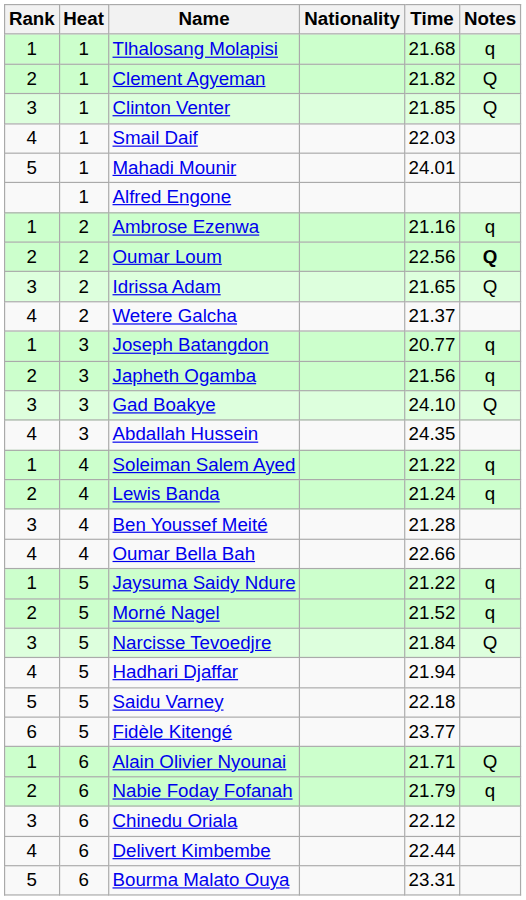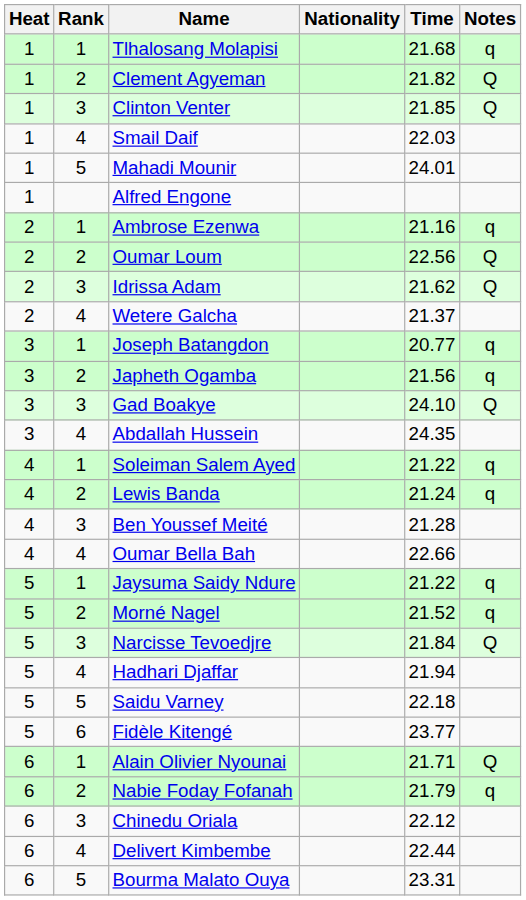 <table class="wikitable sortable" style="text-align:center">
 <tr>
+<th>Heat</th>
 <th>Rank</th>
-<th>Heat</th>
 <th>Name</th>
 <th>Nationality</th>
 <th>Time</th>
 <th>Notes</th>
 </tr>
 <tr bgcolor=ccffcc>
 <td>1</td>
 <td>1</td>
 <td align=left><a href='#'>Tlhalosang Molapisi</a></td>
 <td align=left></td>
 <td>21.68</td>
 <td>q</td>
 </tr>
 <tr bgcolor=ccffcc>
+<td>1</td>
 <td>2</td>
-<td>1</td>
 <td align=left><a href='#'>Clement Agyeman</a></td>
 <td align=left></td>
 <td>21.82</td>
 <td>Q</td>
 </tr>
 <tr bgcolor=ddffdd>
+<td>1</td>
 <td>3</td>
-<td>1</td>
 <td align=left><a href='#'>Clinton Venter</a></td>
 <td align=left></td>
 <td>21.85</td>
 <td>Q</td>
 </tr>
 <tr>
+<td>1</td>
 <td>4</td>
-<td>1</td>
 <td align=left><a href='#'>Smail Daif</a></td>
 <td align=left></td>
 <td>22.03</td>
 <td></td>
 </tr>
 <tr>
+<td>1</td>
 <td>5</td>
-<td>1</td>
 <td align=left><a href='#'>Mahadi Mounir</a></td>
 <td align=left></td>
 <td>24.01</td>
 <td></td>
 </tr>
 <tr>
+<td>1</td>
 <td></td>
-<td>1</td>
 <td align=left><a href='#'>Alfred Engone</a></td>
 <td align=left></td>
 <td></td>
 <td></td>
 </tr>
 <tr bgcolor=ccffcc>
+<td>2</td>
 <td>1</td>
-<td>2</td>
 <td align=left><a href='#'>Ambrose Ezenwa</a></td>
 <td align=left></td>
 <td>21.16</td>
 <td>q</td>
 </tr>
 <tr bgcolor=ccffcc>
 <td>2</td>
 <td>2</td>
 <td align=left><a href='#'>Oumar Loum</a></td>
 <td align=left></td>
 <td>22.56</td>
-<td><strong>Q</strong></td>
+<td>Q</td>
 </tr>
 <tr bgcolor=ddffdd>
+<td>2</td>
 <td>3</td>
-<td>2</td>
 <td align=left><a href='#'>Idrissa Adam</a></td>
 <td align=left></td>
-<td>21.65</td>
+<td>21.62</td>
 <td>Q</td>
 </tr>
 <tr>
+<td>2</td>
 <td>4</td>
-<td>2</td>
 <td align=left><a href='#'>Wetere Galcha</a></td>
 <td align=left></td>
 <td>21.37</td>
 <td></td>
 </tr>
 <tr bgcolor=ccffcc>
+<td>3</td>
 <td>1</td>
-<td>3</td>
 <td align=left><a href='#'>Joseph Batangdon</a></td>
 <td align=left></td>
 <td>20.77</td>
 <td>q</td>
 </tr>
 <tr bgcolor=ccffcc>
+<td>3</td>
 <td>2</td>
-<td>3</td>
 <td align=left><a href='#'>Japheth Ogamba</a></td>
 <td align=left></td>
 <td>21.56</td>
 <td>q</td>
 </tr>
 <tr bgcolor=ddffdd>
 <td>3</td>
 <td>3</td>
 <td align=left><a href='#'>Gad Boakye</a></td>
 <td align=left></td>
 <td>24.10</td>
 <td>Q</td>
 </tr>
 <tr>
+<td>3</td>
 <td>4</td>
-<td>3</td>
 <td align=left><a href='#'>Abdallah Hussein</a></td>
 <td align=left></td>
 <td>24.35</td>
 <td></td>
 </tr>
 <tr bgcolor=ccffcc>
+<td>4</td>
 <td>1</td>
-<td>4</td>
 <td align=left><a href='#'>Soleiman Salem Ayed</a></td>
 <td align=left></td>
 <td>21.22</td>
 <td>q</td>
 </tr>
 <tr bgcolor=ccffcc>
+<td>4</td>
 <td>2</td>
-<td>4</td>
 <td align=left><a href='#'>Lewis Banda</a></td>
 <td align=left></td>
 <td>21.24</td>
 <td>q</td>
 </tr>
 <tr>
+<td>4</td>
 <td>3</td>
-<td>4</td>
 <td align=left><a href='#'>Ben Youssef Meité</a></td>
 <td align=left></td>
 <td>21.28</td>
 <td></td>
 </tr>
 <tr>
 <td>4</td>
 <td>4</td>
 <td align=left><a href='#'>Oumar Bella Bah</a></td>
 <td align=left></td>
 <td>22.66</td>
 <td></td>
 </tr>
 <tr bgcolor=ccffcc>
+<td>5</td>
 <td>1</td>
-<td>5</td>
 <td align=left><a href='#'>Jaysuma Saidy Ndure</a></td>
 <td align=left></td>
 <td>21.22</td>
 <td>q</td>
 </tr>
 <tr bgcolor=ccffcc>
+<td>5</td>
 <td>2</td>
-<td>5</td>
 <td align=left><a href='#'>Morné Nagel</a></td>
 <td align=left></td>
 <td>21.52</td>
 <td>q</td>
 </tr>
 <tr bgcolor=ddffdd>
+<td>5</td>
 <td>3</td>
-<td>5</td>
 <td align=left><a href='#'>Narcisse Tevoedjre</a></td>
 <td align=left></td>
 <td>21.84</td>
 <td>Q</td>
 </tr>
 <tr>
+<td>5</td>
 <td>4</td>
-<td>5</td>
 <td align=left><a href='#'>Hadhari Djaffar</a></td>
 <td align=left></td>
 <td>21.94</td>
 <td></td>
 </tr>
 <tr>
 <td>5</td>
 <td>5</td>
 <td align=left><a href='#'>Saidu Varney</a></td>
 <td align=left></td>
 <td>22.18</td>
 <td></td>
 </tr>
 <tr>
+<td>5</td>
 <td>6</td>
-<td>5</td>
 <td align=left><a href='#'>Fidèle Kitengé</a></td>
 <td align=left></td>
 <td>23.77</td>
 <td></td>
 </tr>
 <tr bgcolor=ccffcc>
+<td>6</td>
 <td>1</td>
-<td>6</td>
 <td align=left><a href='#'>Alain Olivier Nyounai</a></td>
 <td align=left></td>
 <td>21.71</td>
 <td>Q</td>
 </tr>
 <tr bgcolor=ccffcc>
+<td>6</td>
 <td>2</td>
-<td>6</td>
 <td align=left><a href='#'>Nabie Foday Fofanah</a></td>
 <td align=left></td>
 <td>21.79</td>
 <td>q</td>
 </tr>
 <tr>
+<td>6</td>
 <td>3</td>
-<td>6</td>
 <td align=left><a href='#'>Chinedu Oriala</a></td>
 <td align=left></td>
 <td>22.12</td>
 <td></td>
 </tr>
 <tr>
+<td>6</td>
 <td>4</td>
-<td>6</td>
 <td align=left><a href='#'>Delivert Kimbembe</a></td>
 <td align=left></td>
 <td>22.44</td>
 <td></td>
 </tr>
 <tr>
+<td>6</td>
 <td>5</td>
-<td>6</td>
 <td align=left><a href='#'>Bourma Malato Ouya</a></td>
 <td align=left></td>
 <td>23.31</td>
 <td></td>
 </tr>
 </table>
